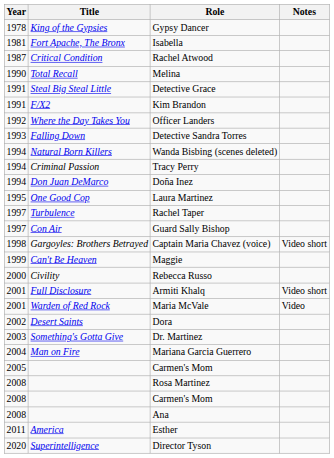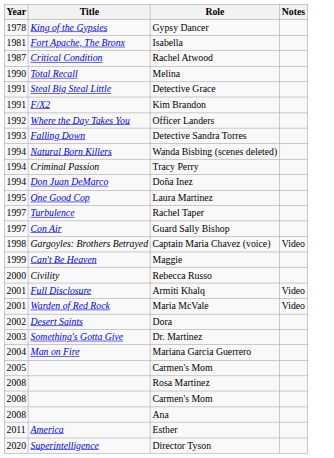 <table class="wikitable sortable">
 <tr>
 <th>Year</th>
 <th>Title</th>
 <th>Role</th>
 <th class="unsortable">Notes</th>
 </tr>
 <tr>
 <td>1978</td>
 <td><em><a href='#'>King of the Gypsies</a></em></td>
 <td>Gypsy Dancer</td>
 <td></td>
 </tr>
 <tr>
 <td>1981</td>
 <td><em><a href='#'>Fort Apache, The Bronx</a></em></td>
 <td>Isabella</td>
 <td></td>
 </tr>
 <tr>
 <td>1987</td>
 <td><em><a href='#'>Critical Condition</a></em></td>
 <td>Rachel Atwood</td>
 <td></td>
 </tr>
 <tr>
 <td>1990</td>
 <td><em><a href='#'>Total Recall</a></em></td>
 <td>Melina</td>
 <td></td>
 </tr>
 <tr>
 <td>1991</td>
 <td><em><a href='#'>Steal Big Steal Little</a></em></td>
 <td>Detective Grace</td>
 <td></td>
 </tr>
 <tr>
 <td>1991</td>
 <td><em><a href='#'>F/X2</a></em></td>
 <td>Kim Brandon</td>
 <td></td>
 </tr>
 <tr>
 <td>1992</td>
 <td><em><a href='#'>Where the Day Takes You</a></em></td>
 <td>Officer Landers</td>
 <td></td>
 </tr>
 <tr>
 <td>1993</td>
 <td><em><a href='#'>Falling Down</a></em></td>
 <td>Detective Sandra Torres</td>
 <td></td>
 </tr>
 <tr>
 <td>1994</td>
 <td><em><a href='#'>Natural Born Killers</a></em></td>
 <td>Wanda Bisbing (scenes deleted)</td>
 <td></td>
 </tr>
 <tr>
 <td>1994</td>
 <td><em>Criminal Passion</em></td>
 <td>Tracy Perry</td>
 <td></td>
 </tr>
 <tr>
 <td>1994</td>
 <td><em><a href='#'>Don Juan DeMarco</a></em></td>
 <td>Doña Inez</td>
 <td></td>
 </tr>
 <tr>
 <td>1995</td>
 <td><em><a href='#'>One Good Cop</a></em></td>
 <td>Laura Martinez</td>
 <td></td>
 </tr>
 <tr>
 <td>1997</td>
 <td><em><a href='#'>Turbulence</a></em></td>
 <td>Rachel Taper</td>
 <td></td>
 </tr>
 <tr>
 <td>1997</td>
 <td><em><a href='#'>Con Air</a></em></td>
 <td>Guard Sally Bishop</td>
 <td></td>
 </tr>
 <tr>
 <td>1998</td>
 <td><em>Gargoyles: Brothers Betrayed</em></td>
 <td>Captain Maria Chavez (voice)</td>
-<td>Video short</td>
+<td>Video</td>
 </tr>
 <tr>
 <td>1999</td>
 <td><em><a href='#'>Can't Be Heaven</a></em></td>
 <td>Maggie</td>
 <td></td>
 </tr>
 <tr>
 <td>2000</td>
 <td><em>Civility</em></td>
 <td>Rebecca Russo</td>
 <td></td>
 </tr>
 <tr>
 <td>2001</td>
 <td><em><a href='#'>Full Disclosure</a></em></td>
 <td>Armiti Khalq</td>
-<td>Video short</td>
+<td>Video</td>
 </tr>
 <tr>
 <td>2001</td>
 <td><em><a href='#'>Warden of Red Rock</a></em></td>
 <td>Maria McVale</td>
 <td>Video</td>
 </tr>
 <tr>
 <td>2002</td>
 <td><em><a href='#'>Desert Saints</a></em></td>
 <td>Dora</td>
 <td></td>
 </tr>
 <tr>
 <td>2003</td>
 <td><em><a href='#'>Something's Gotta Give</a></em></td>
 <td>Dr. Martinez</td>
 <td></td>
 </tr>
 <tr>
 <td>2004</td>
 <td><em><a href='#'>Man on Fire</a></em></td>
 <td>Mariana Garcia Guerrero</td>
 <td></td>
 </tr>
 <tr>
 <td>2005</td>
 <td><em></em></td>
 <td>Carmen's Mom</td>
 <td></td>
 </tr>
 <tr>
 <td>2008</td>
 <td><em></em></td>
 <td>Rosa Martinez</td>
 <td></td>
 </tr>
 <tr>
 <td>2008</td>
 <td><em></em></td>
 <td>Carmen's Mom</td>
 <td></td>
 </tr>
 <tr>
 <td>2008</td>
 <td><em></em></td>
 <td>Ana</td>
 <td></td>
 </tr>
 <tr>
 <td>2011</td>
 <td><em><a href='#'>America</a></em></td>
 <td>Esther</td>
 <td></td>
 </tr>
 <tr>
 <td>2020</td>
 <td><em><a href='#'>Superintelligence</a></em></td>
 <td>Director Tyson</td>
 <td></td>
 </tr>
 </table>
